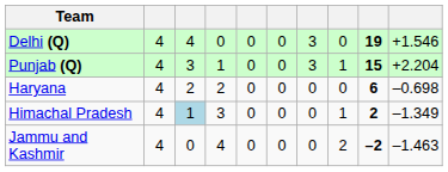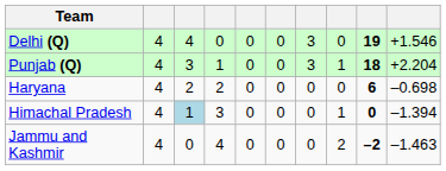 <table class="wikitable" style="text-align:center">
 <tr>
 <th style="width:140px;">Team</th>
 <th style="width:25px;"></th>
 <th style="width:25px;"></th>
 <th style="width:25px;"></th>
 <th style="width:25px;"></th>
 <th style="width:25px;"></th>
 <th style="width:25px;"></th>
 <th style="width:25px;"></th>
 <th style="width:25px;"></th>
 <th style="width:40px;"></th>
 </tr>
 <tr style="background:#cfc;">
 <td style="text-align:left"><a href='#'>Delhi</a> <strong>(Q)</strong></td>
 <td>4</td>
 <td>4</td>
 <td>0</td>
 <td>0</td>
 <td>0</td>
 <td>3</td>
 <td>0</td>
 <td><strong>19</strong></td>
 <td>+1.546</td>
 </tr>
 <tr style="background:#cfc;">
 <td style="text-align:left"><a href='#'>Punjab</a> <strong>(Q)</strong></td>
 <td>4</td>
 <td>3</td>
 <td>1</td>
 <td>0</td>
 <td>0</td>
 <td>3</td>
 <td>1</td>
-<td><strong>15</strong></td>
+<td><strong>18</strong></td>
 <td>+2.204</td>
 </tr>
 <tr>
 <td style="text-align:left"><a href='#'>Haryana</a></td>
 <td>4</td>
 <td>2</td>
 <td>2</td>
 <td>0</td>
 <td>0</td>
 <td>0</td>
 <td>0</td>
 <td><strong>6</strong></td>
 <td>–0.698</td>
 </tr>
 <tr>
 <td style="text-align:left"><a href='#'>Himachal Pradesh</a></td>
 <td>4</td>
 <td style="background: lightblue;">1</td>
 <td>3</td>
 <td>0</td>
 <td>0</td>
 <td>0</td>
 <td>1</td>
-<td><strong>2</strong></td>
-<td>–1.349</td>
+<td><strong>0</strong></td>
+<td>–1.394</td>
 </tr>
 <tr>
 <td style="text-align:left"><a href='#'>Jammu and Kashmir</a></td>
 <td>4</td>
 <td>0</td>
 <td>4</td>
 <td>0</td>
 <td>0</td>
 <td>0</td>
 <td>2</td>
 <td><strong>–2</strong></td>
 <td>–1.463</td>
 </tr>
 </table>
